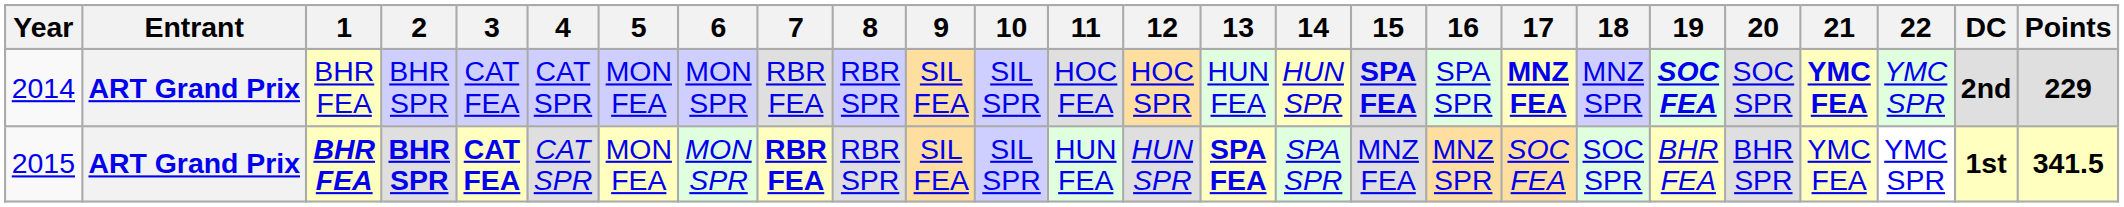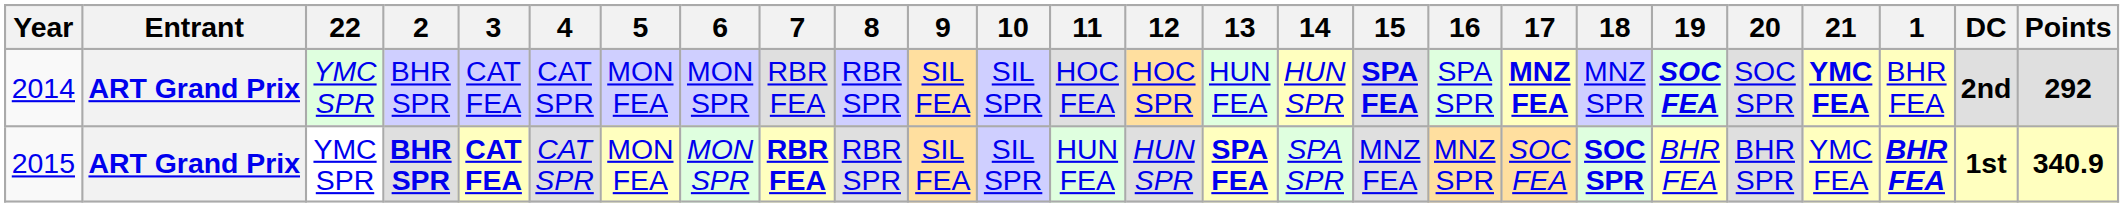 <table class="wikitable" style="text-align:center; font-size:85%">
 <tr>
 <th>Year</th>
 <th>Entrant</th>
-<th>1</th>
+<th>22</th>
 <th>2</th>
 <th>3</th>
 <th>4</th>
 <th>5</th>
 <th>6</th>
 <th>7</th>
 <th>8</th>
 <th>9</th>
 <th>10</th>
 <th>11</th>
 <th>12</th>
 <th>13</th>
 <th>14</th>
 <th>15</th>
 <th>16</th>
 <th>17</th>
 <th>18</th>
 <th>19</th>
 <th>20</th>
 <th>21</th>
-<th>22</th>
+<th>1</th>
 <th>DC</th>
 <th>Points</th>
 </tr>
 <tr>
 <td><a href='#'>2014</a></td>
 <th nowrap><a href='#'>ART Grand Prix</a></th>
-<td style="background:#FFFFBF;"><a href='#'>BHR<br>FEA</a><br></td>
+<td style="background:#DFFFDF;"><em><a href='#'>YMC<br>SPR</a></em><br></td>
 <td style="background:#CFCFFF;"><a href='#'>BHR<br>SPR</a><br></td>
 <td style="background:#CFCFFF;"><a href='#'>CAT<br>FEA</a><br></td>
 <td style="background:#CFCFFF;"><a href='#'>CAT<br>SPR</a><br></td>
 <td style="background:#CFCFFF;"><a href='#'>MON<br>FEA</a><br></td>
 <td style="background:#CFCFFF;"><a href='#'>MON<br>SPR</a><br></td>
 <td style="background:#DFDFDF;"><a href='#'>RBR<br>FEA</a><br></td>
 <td style="background:#CFCFFF;"><a href='#'>RBR<br>SPR</a><br></td>
 <td style="background:#FFDF9F;"><a href='#'>SIL<br>FEA</a><br></td>
 <td style="background:#CFCFFF;"><a href='#'>SIL<br>SPR</a><br></td>
 <td style="background:#DFDFDF;"><a href='#'>HOC<br>FEA</a><br></td>
 <td style="background:#FFDF9F;"><a href='#'>HOC<br>SPR</a><br></td>
 <td style="background:#DFFFDF;"><a href='#'>HUN<br>FEA</a><br></td>
 <td style="background:#FFFFBF;"><em><a href='#'>HUN<br>SPR</a></em><br></td>
 <td style="background:#DFDFDF;"><strong><a href='#'>SPA<br>FEA</a></strong><br></td>
 <td style="background:#DFFFDF;"><a href='#'>SPA<br>SPR</a><br></td>
 <td style="background:#FFFFBF;"><strong><a href='#'>MNZ<br>FEA</a></strong><br></td>
 <td style="background:#CFCFFF;"><a href='#'>MNZ<br>SPR</a><br></td>
 <td style="background:#DFFFDF;"><strong><em><a href='#'>SOC<br>FEA</a></em></strong><br></td>
 <td style="background:#DFDFDF;"><a href='#'>SOC<br>SPR</a><br></td>
 <td style="background:#FFFFBF;"><strong><a href='#'>YMC<br>FEA</a></strong><br></td>
-<td style="background:#DFFFDF;"><em><a href='#'>YMC<br>SPR</a></em><br></td>
+<td style="background:#FFFFBF;"><a href='#'>BHR<br>FEA</a><br></td>
 <th style="background:#DFDFDF;">2nd</th>
-<th style="background:#DFDFDF;">229</th>
+<th style="background:#DFDFDF;">292</th>
 </tr>
 <tr>
 <td><a href='#'>2015</a></td>
 <th nowrap><a href='#'>ART Grand Prix</a></th>
-<td style="background:#FFFFBF;"><strong><em><a href='#'>BHR<br>FEA</a></em></strong><br></td>
+<td style="background:#FFFFFF;"><a href='#'>YMC<br>SPR</a><br></td>
 <td style="background:#DFDFDF;"><strong><a href='#'>BHR<br>SPR</a><br></strong></td>
 <td style="background:#FFFFBF;"><strong><a href='#'>CAT<br>FEA</a></strong><br></td>
 <td style="background:#DFDFDF;"><em><a href='#'>CAT<br>SPR</a></em><br></td>
 <td style="background:#FFFFBF;"><a href='#'>MON<br>FEA</a><br></td>
 <td style="background:#DFFFDF;"><em><a href='#'>MON<br>SPR</a></em><br></td>
 <td style="background:#FFFFBF;"><strong><a href='#'>RBR<br>FEA</a></strong><br></td>
 <td style="background:#DFDFDF;"><a href='#'>RBR<br>SPR</a><br></td>
 <td style="background:#FFDF9F;"><a href='#'>SIL<br>FEA</a><br></td>
 <td style="background:#CFCFFF;"><a href='#'>SIL<br>SPR</a><br></td>
 <td style="background:#DFFFDF;"><a href='#'>HUN<br>FEA</a><br></td>
 <td style="background:#DFDFDF;"><em><a href='#'>HUN<br>SPR</a></em><br></td>
 <td style="background:#FFFFBF;"><strong><a href='#'>SPA<br>FEA</a></strong><br></td>
 <td style="background:#DFFFDF;"><em><a href='#'>SPA<br>SPR</a></em><br></td>
 <td style="background:#DFDFDF;"><a href='#'>MNZ<br>FEA</a><br></td>
 <td style="background:#FFDF9F;"><a href='#'>MNZ<br>SPR</a><br></td>
 <td style="background:#FFDF9F;"><em><a href='#'>SOC<br>FEA</a></em><br></td>
-<td style="background:#DFFFDF;"><a href='#'>SOC<br>SPR</a><br></td>
+<td style="background:#DFFFDF;"><strong><a href='#'>SOC<br>SPR</a><br></strong></td>
 <td style="background:#FFFFBF;"><em><a href='#'>BHR<br>FEA</a></em><br></td>
 <td style="background:#DFDFDF;"><a href='#'>BHR<br>SPR</a><br></td>
 <td style="background:#FFFFBF;"><a href='#'>YMC<br>FEA</a><br></td>
-<td style="background:#FFFFFF;"><a href='#'>YMC<br>SPR</a><br></td>
+<td style="background:#FFFFBF;"><strong><em><a href='#'>BHR<br>FEA</a></em></strong><br></td>
 <th style="background:#FFFFBF;">1st</th>
-<th style="background:#FFFFBF;">341.5</th>
+<th style="background:#FFFFBF;">340.9</th>
 </tr>
 </table>
